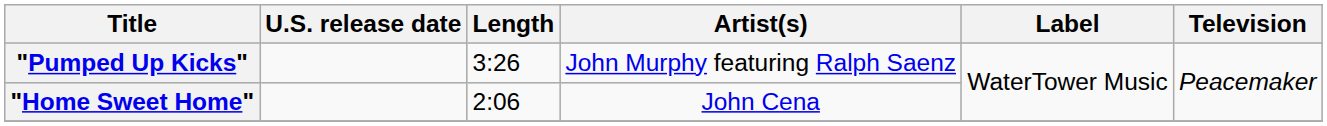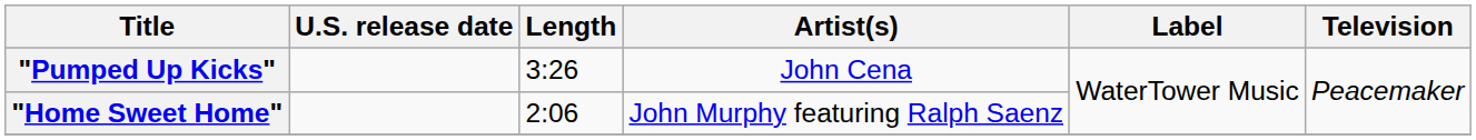 <table class="wikitable plainrowheaders">
 <tr>
 <th scope="col">Title</th>
 <th scope="col">U.S. release date</th>
 <th scope="col">Length</th>
 <th scope="col">Artist(s)</th>
 <th scope="col">Label</th>
 <th scope="col">Television</th>
 </tr>
 <tr>
 <th scope="row">"<a href='#'>Pumped Up Kicks</a>"</th>
 <td></td>
 <td>3:26</td>
-<td style="text-align: center;"><a href='#'>John Murphy</a> featuring <a href='#'>Ralph Saenz</a></td>
+<td style="text-align: center;"><a href='#'>John Cena</a></td>
 <td rowspan="2" style="text-align: center;">WaterTower Music</td>
 <td rowspan="2" style="text-align: center;"><em>Peacemaker</em></td>
 </tr>
 <tr>
 <th scope="row">"<a href='#'>Home Sweet Home</a>" </th>
 <td></td>
 <td>2:06</td>
-<td style="text-align: center;"><a href='#'>John Cena</a></td>
+<td style="text-align: center;"><a href='#'>John Murphy</a> featuring <a href='#'>Ralph Saenz</a></td>
 </tr>
 <tr>
 </tr>
 </table>
